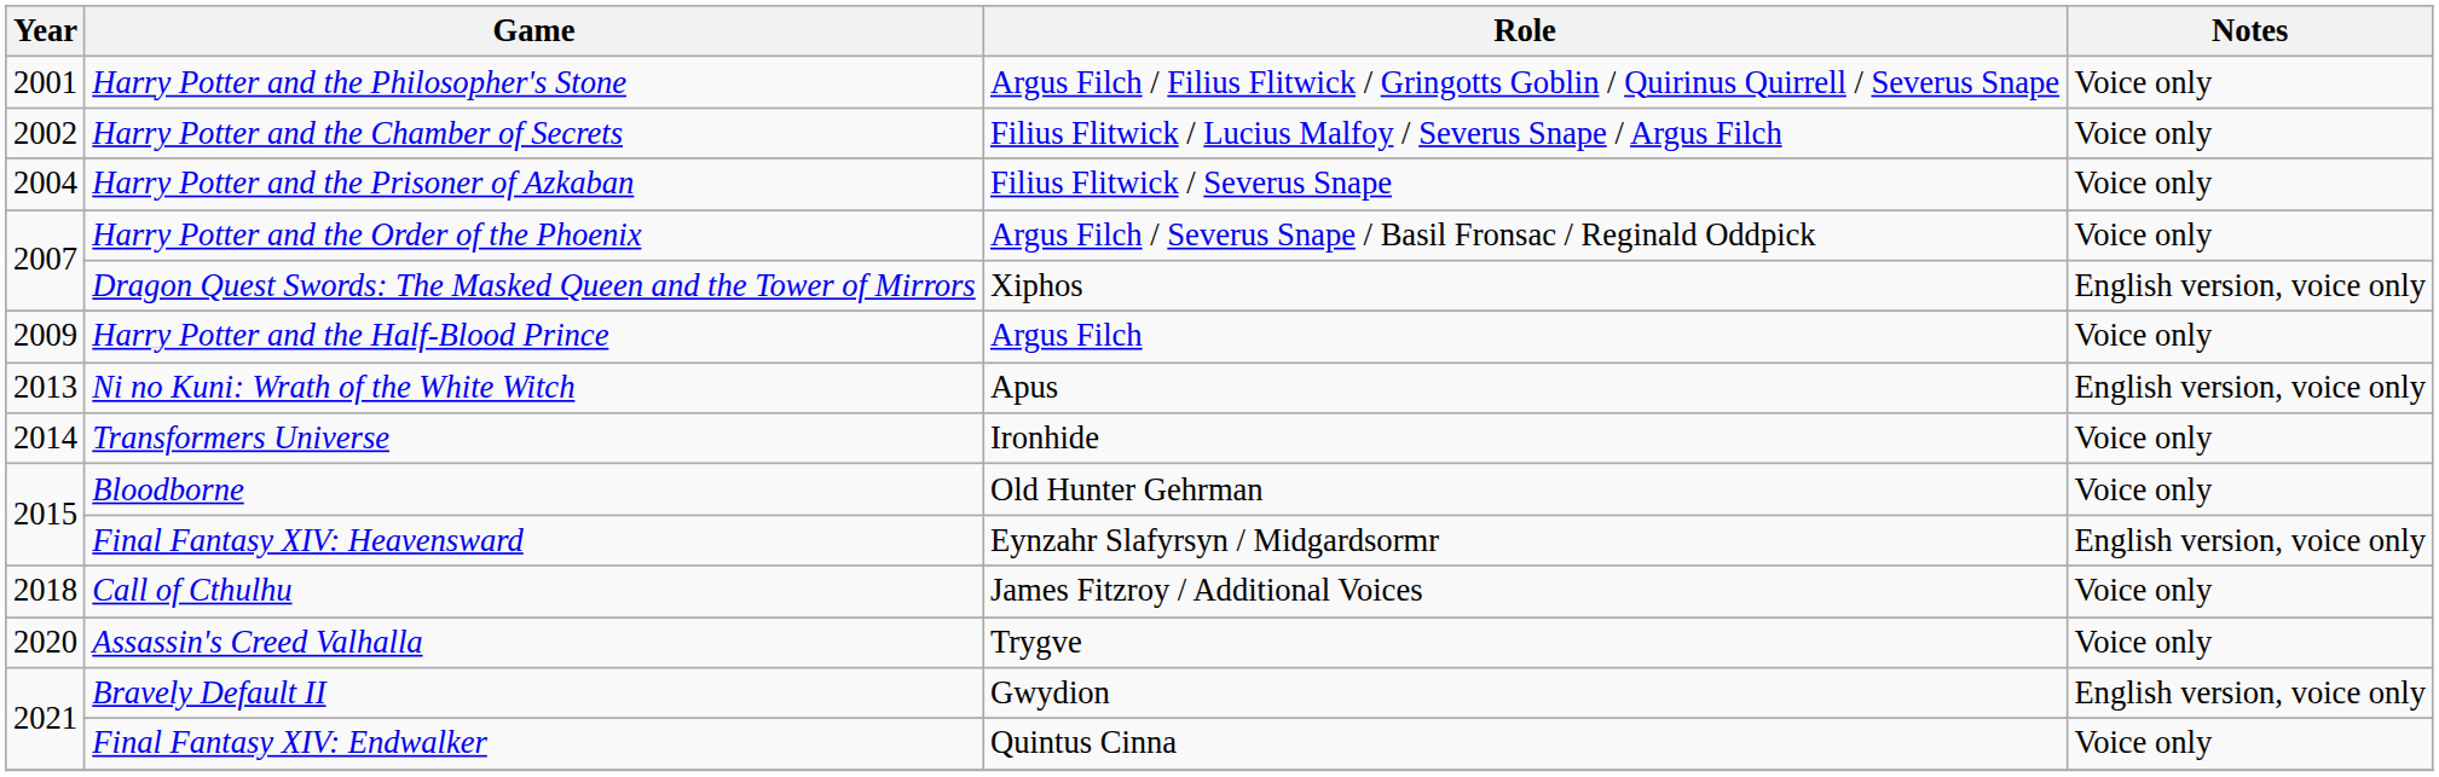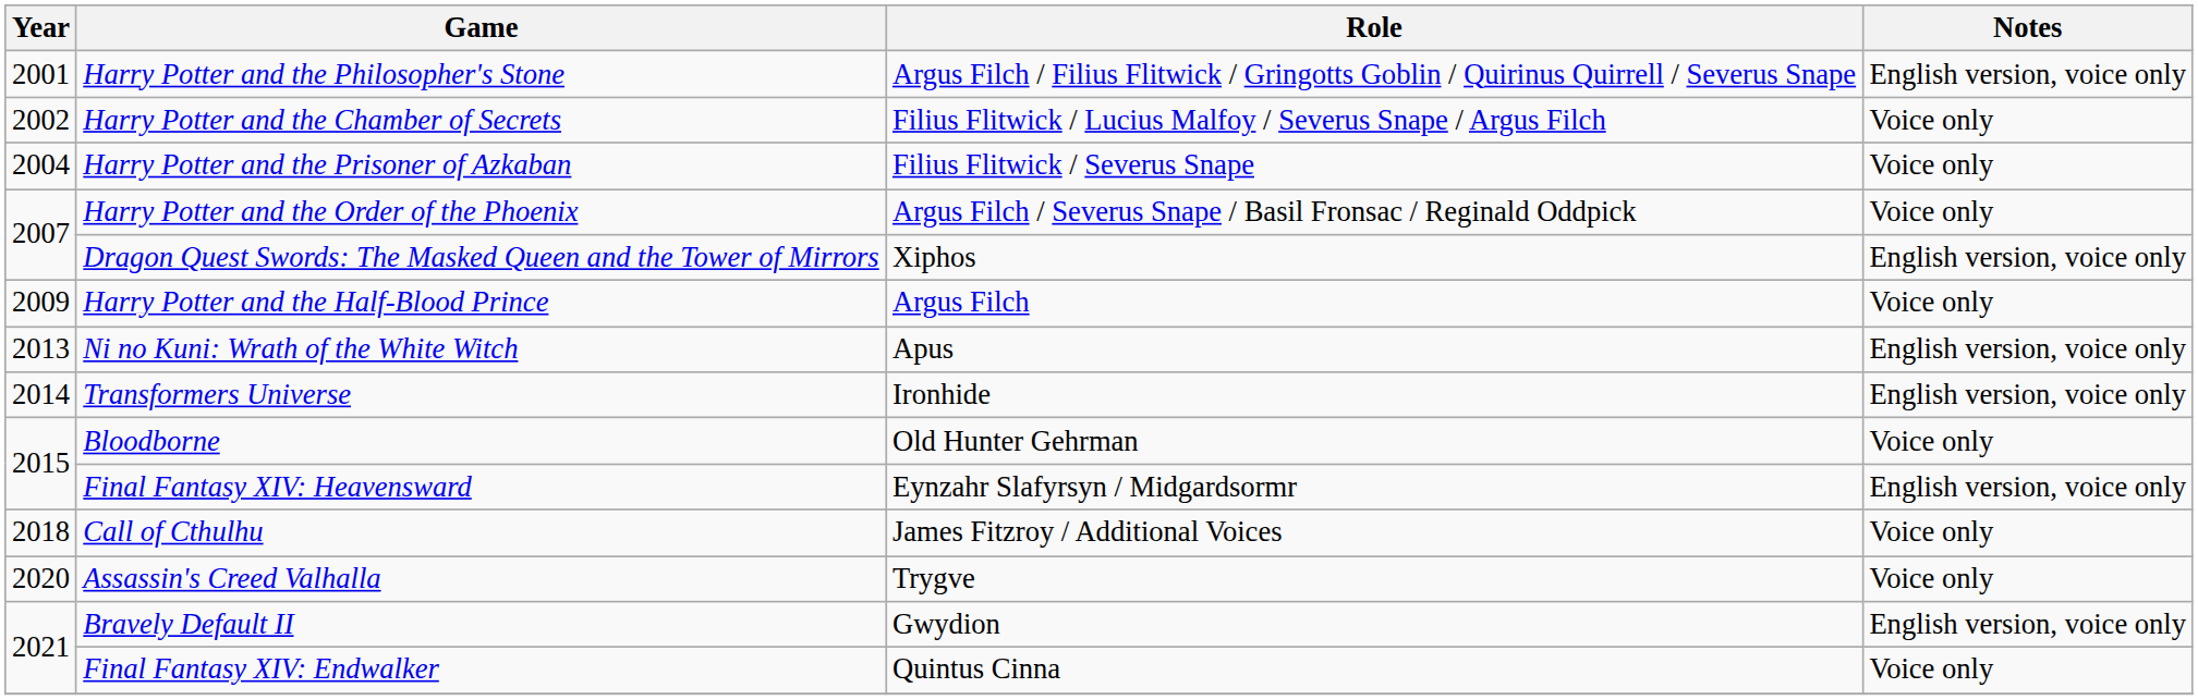 <table class="wikitable">
 <tr>
 <th>Year</th>
 <th>Game</th>
 <th>Role</th>
 <th>Notes</th>
 </tr>
 <tr>
 <td>2001</td>
 <td><em><a href='#'>Harry Potter and the Philosopher's Stone</a></em></td>
 <td><a href='#'>Argus Filch</a> / <a href='#'>Filius Flitwick</a> / <a href='#'>Gringotts Goblin</a> / <a href='#'>Quirinus Quirrell</a> / <a href='#'>Severus Snape</a></td>
-<td>Voice only</td>
+<td>English version, voice only</td>
 </tr>
 <tr>
 <td>2002</td>
 <td><em><a href='#'>Harry Potter and the Chamber of Secrets</a></em></td>
 <td><a href='#'>Filius Flitwick</a> / <a href='#'>Lucius Malfoy</a> / <a href='#'>Severus Snape</a> / <a href='#'>Argus Filch</a></td>
 <td>Voice only</td>
 </tr>
 <tr>
 <td>2004</td>
 <td><em><a href='#'>Harry Potter and the Prisoner of Azkaban</a></em></td>
 <td><a href='#'>Filius Flitwick</a> / <a href='#'>Severus Snape</a></td>
 <td>Voice only</td>
 </tr>
 <tr>
 <td rowspan="2">2007</td>
 <td><em><a href='#'>Harry Potter and the Order of the Phoenix</a></em></td>
 <td><a href='#'>Argus Filch</a> / <a href='#'>Severus Snape</a> / Basil Fronsac / Reginald Oddpick</td>
 <td>Voice only</td>
 </tr>
 <tr>
 <td><em><a href='#'>Dragon Quest Swords: The Masked Queen and the Tower of Mirrors</a></em></td>
 <td>Xiphos</td>
 <td>English version, voice only</td>
 </tr>
 <tr>
 <td>2009</td>
 <td><em><a href='#'>Harry Potter and the Half-Blood Prince</a></em></td>
 <td><a href='#'>Argus Filch</a></td>
 <td>Voice only</td>
 </tr>
 <tr>
 <td>2013</td>
 <td><em><a href='#'>Ni no Kuni: Wrath of the White Witch</a></em></td>
 <td>Apus</td>
 <td>English version, voice only</td>
 </tr>
 <tr>
 <td>2014</td>
 <td><em><a href='#'>Transformers Universe</a></em></td>
 <td>Ironhide</td>
-<td>Voice only</td>
+<td>English version, voice only</td>
 </tr>
 <tr>
 <td rowspan="2">2015</td>
 <td><em><a href='#'>Bloodborne</a></em></td>
 <td>Old Hunter Gehrman</td>
 <td>Voice only</td>
 </tr>
 <tr>
 <td><em><a href='#'>Final Fantasy XIV: Heavensward</a></em></td>
 <td>Eynzahr Slafyrsyn / Midgardsormr</td>
 <td>English version, voice only</td>
 </tr>
 <tr>
 <td>2018</td>
 <td><em><a href='#'>Call of Cthulhu</a></em></td>
 <td>James Fitzroy / Additional Voices</td>
 <td>Voice only</td>
 </tr>
 <tr>
 <td>2020</td>
 <td><em><a href='#'>Assassin's Creed Valhalla</a></em></td>
 <td>Trygve</td>
 <td>Voice only</td>
 </tr>
 <tr>
 <td rowspan="2">2021</td>
 <td><em><a href='#'>Bravely Default II</a></em></td>
 <td>Gwydion</td>
 <td>English version, voice only</td>
 </tr>
 <tr>
 <td><em><a href='#'>Final Fantasy XIV: Endwalker</a></em></td>
 <td>Quintus Cinna</td>
 <td>Voice only</td>
 </tr>
 <tr>
 </tr>
 </table>
